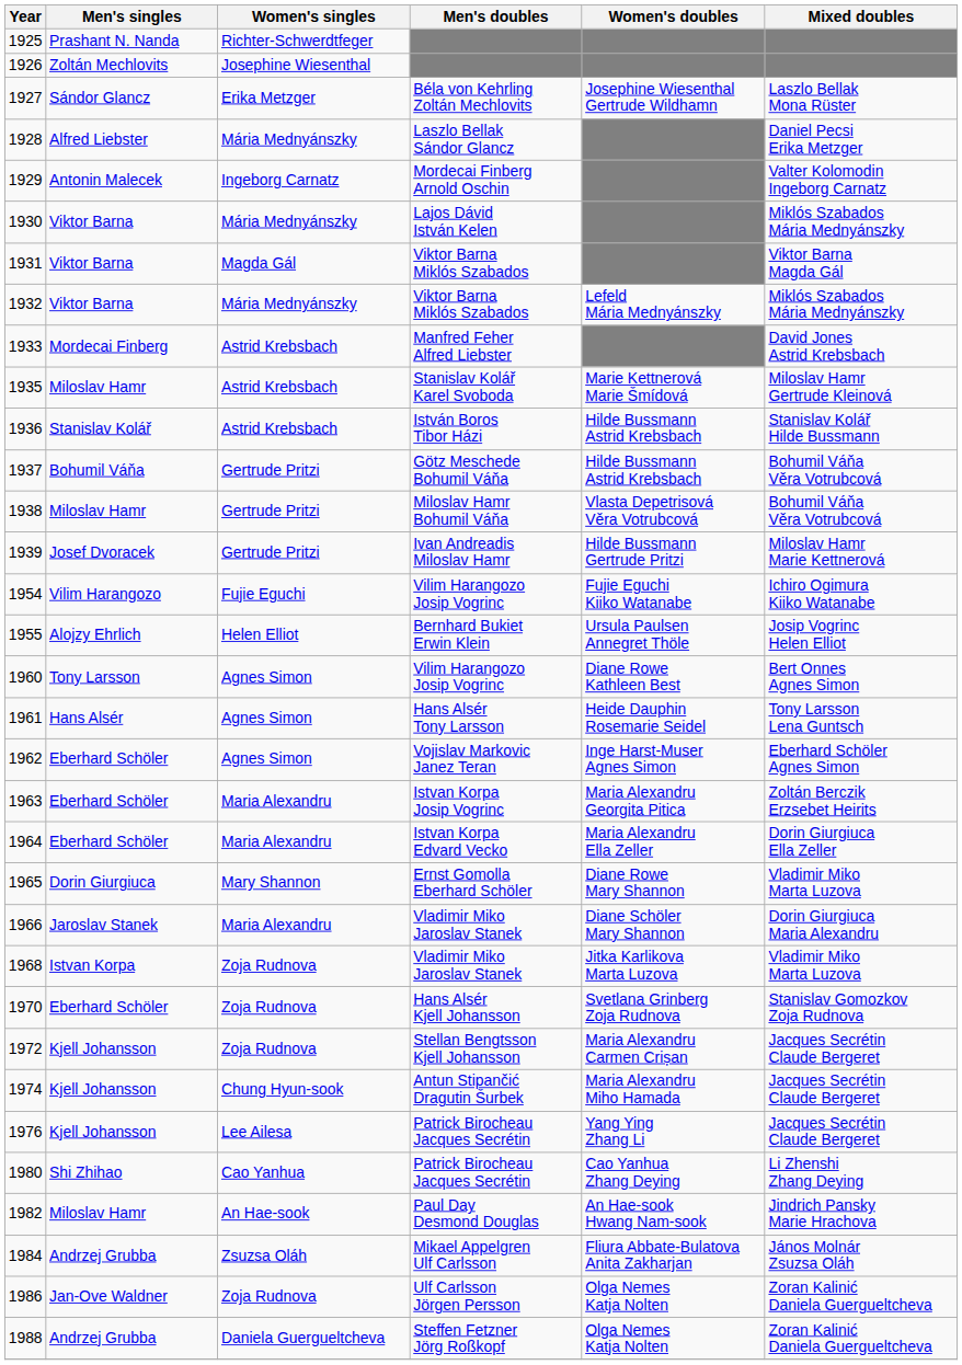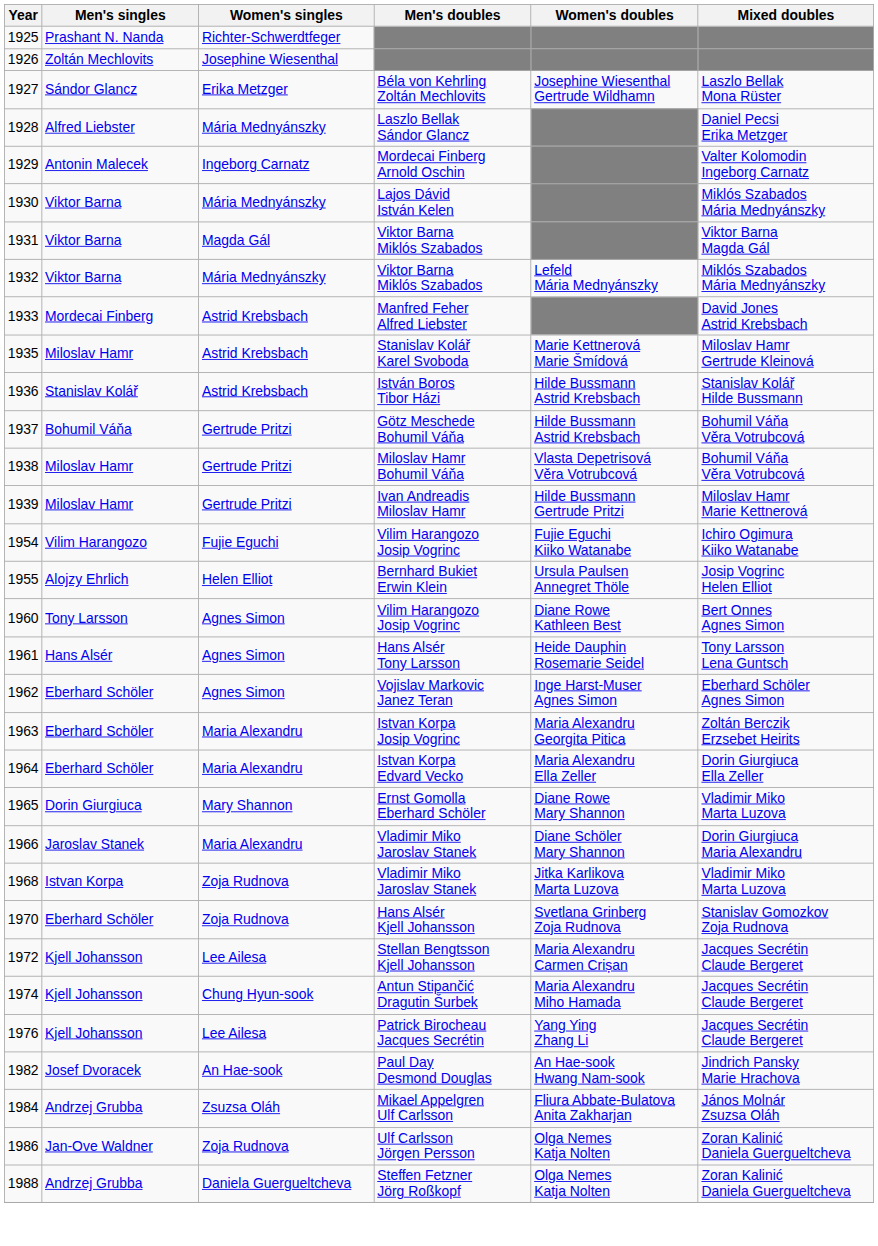 <table class="wikitable" style="text-align: left; width: 1000px;">
 <tr>
 <th width="20">Year</th>
 <th width="320">Men's singles</th>
 <th width="320">Women's singles</th>
 <th width="320">Men's doubles</th>
 <th width="320">Women's doubles</th>
 <th width="320">Mixed doubles</th>
 </tr>
 <tr>
 <td>1925</td>
 <td> <a href='#'>Prashant N. Nanda</a></td>
 <td> <a href='#'>Richter-Schwerdtfeger</a></td>
 <td bgcolor=gray></td>
 <td bgcolor=gray></td>
 <td bgcolor=gray></td>
 </tr>
 <tr>
 <td>1926</td>
 <td> <a href='#'>Zoltán Mechlovits</a></td>
 <td> <a href='#'>Josephine Wiesenthal</a></td>
 <td bgcolor=gray></td>
 <td bgcolor=gray></td>
 <td bgcolor=gray></td>
 </tr>
 <tr>
 <td>1927</td>
 <td> <a href='#'>Sándor Glancz</a></td>
 <td> <a href='#'>Erika Metzger</a></td>
 <td> <a href='#'>Béla von Kehrling</a><br> <a href='#'>Zoltán Mechlovits</a></td>
 <td> <a href='#'>Josephine Wiesenthal</a><br> <a href='#'>Gertrude Wildhamn</a></td>
 <td> <a href='#'>Laszlo Bellak</a><br> <a href='#'>Mona Rüster</a></td>
 </tr>
 <tr>
 <td>1928</td>
 <td> <a href='#'>Alfred Liebster</a></td>
 <td> <a href='#'>Mária Mednyánszky</a></td>
 <td> <a href='#'>Laszlo Bellak</a><br> <a href='#'>Sándor Glancz</a></td>
 <td bgcolor=gray></td>
 <td> <a href='#'>Daniel Pecsi</a><br> <a href='#'>Erika Metzger</a></td>
 </tr>
 <tr>
 <td>1929</td>
 <td> <a href='#'>Antonin Malecek</a></td>
 <td> <a href='#'>Ingeborg Carnatz</a></td>
 <td> <a href='#'>Mordecai Finberg</a><br> <a href='#'>Arnold Oschin</a></td>
 <td bgcolor=gray></td>
 <td> <a href='#'>Valter Kolomodin</a><br> <a href='#'>Ingeborg Carnatz</a></td>
 </tr>
 <tr>
 <td>1930</td>
 <td> <a href='#'>Viktor Barna</a></td>
 <td> <a href='#'>Mária Mednyánszky</a></td>
 <td> <a href='#'>Lajos Dávid</a><br> <a href='#'>István Kelen</a></td>
 <td bgcolor=gray></td>
 <td> <a href='#'>Miklós Szabados</a><br> <a href='#'>Mária Mednyánszky</a></td>
 </tr>
 <tr>
 <td>1931</td>
 <td> <a href='#'>Viktor Barna</a></td>
 <td> <a href='#'>Magda Gál</a></td>
 <td> <a href='#'>Viktor Barna</a><br> <a href='#'>Miklós Szabados</a></td>
 <td bgcolor=gray></td>
 <td> <a href='#'>Viktor Barna</a><br> <a href='#'>Magda Gál</a></td>
 </tr>
 <tr>
 <td>1932</td>
 <td> <a href='#'>Viktor Barna</a></td>
 <td> <a href='#'>Mária Mednyánszky</a></td>
 <td> <a href='#'>Viktor Barna</a><br> <a href='#'>Miklós Szabados</a></td>
 <td> <a href='#'>Lefeld</a><br> <a href='#'>Mária Mednyánszky</a></td>
 <td> <a href='#'>Miklós Szabados</a><br> <a href='#'>Mária Mednyánszky</a></td>
 </tr>
 <tr>
 <td>1933</td>
 <td> <a href='#'>Mordecai Finberg</a></td>
 <td> <a href='#'>Astrid Krebsbach</a></td>
 <td> <a href='#'>Manfred Feher</a><br> <a href='#'>Alfred Liebster</a></td>
 <td bgcolor=gray></td>
 <td> <a href='#'>David Jones</a><br> <a href='#'>Astrid Krebsbach</a></td>
 </tr>
 <tr>
 <td>1935</td>
 <td> <a href='#'>Miloslav Hamr</a></td>
 <td> <a href='#'>Astrid Krebsbach</a></td>
 <td> <a href='#'>Stanislav Kolář</a><br> <a href='#'>Karel Svoboda</a></td>
 <td> <a href='#'>Marie Kettnerová</a><br> <a href='#'>Marie Šmídová</a></td>
 <td> <a href='#'>Miloslav Hamr</a><br> <a href='#'>Gertrude Kleinová</a></td>
 </tr>
 <tr>
 <td>1936</td>
 <td> <a href='#'>Stanislav Kolář</a></td>
 <td> <a href='#'>Astrid Krebsbach</a></td>
 <td> <a href='#'>István Boros</a><br> <a href='#'>Tibor Házi</a></td>
 <td> <a href='#'>Hilde Bussmann</a><br> <a href='#'>Astrid Krebsbach</a></td>
 <td> <a href='#'>Stanislav Kolář</a><br> <a href='#'>Hilde Bussmann</a></td>
 </tr>
 <tr>
 <td>1937</td>
 <td> <a href='#'>Bohumil Váňa</a></td>
 <td> <a href='#'>Gertrude Pritzi</a></td>
 <td> <a href='#'>Götz Meschede</a><br> <a href='#'>Bohumil Váňa</a></td>
 <td> <a href='#'>Hilde Bussmann</a><br> <a href='#'>Astrid Krebsbach</a></td>
 <td> <a href='#'>Bohumil Váňa</a><br> <a href='#'>Věra Votrubcová</a></td>
 </tr>
 <tr>
 <td>1938</td>
 <td> <a href='#'>Miloslav Hamr</a></td>
 <td> <a href='#'>Gertrude Pritzi</a></td>
 <td> <a href='#'>Miloslav Hamr</a><br> <a href='#'>Bohumil Váňa</a></td>
 <td> <a href='#'>Vlasta Depetrisová</a><br> <a href='#'>Věra Votrubcová</a></td>
 <td> <a href='#'>Bohumil Váňa</a><br> <a href='#'>Věra Votrubcová</a></td>
 </tr>
 <tr>
 <td>1939</td>
-<td> <a href='#'>Josef Dvoracek</a></td>
+<td> <a href='#'>Miloslav Hamr</a></td>
 <td> <a href='#'>Gertrude Pritzi</a></td>
 <td> <a href='#'>Ivan Andreadis</a><br> <a href='#'>Miloslav Hamr</a></td>
 <td> <a href='#'>Hilde Bussmann</a><br> <a href='#'>Gertrude Pritzi</a></td>
 <td> <a href='#'>Miloslav Hamr</a><br> <a href='#'>Marie Kettnerová</a></td>
 </tr>
 <tr>
 <td>1954</td>
 <td> <a href='#'>Vilim Harangozo</a></td>
 <td> <a href='#'>Fujie Eguchi</a></td>
 <td> <a href='#'>Vilim Harangozo</a><br> <a href='#'>Josip Vogrinc</a></td>
 <td> <a href='#'>Fujie Eguchi</a><br> <a href='#'>Kiiko Watanabe</a></td>
 <td> <a href='#'>Ichiro Ogimura</a><br> <a href='#'>Kiiko Watanabe</a></td>
 </tr>
 <tr>
 <td>1955</td>
 <td> <a href='#'>Alojzy Ehrlich</a></td>
 <td> <a href='#'>Helen Elliot</a></td>
 <td> <a href='#'>Bernhard Bukiet</a><br> <a href='#'>Erwin Klein</a></td>
 <td> <a href='#'>Ursula Paulsen</a><br> <a href='#'>Annegret Thöle</a></td>
 <td> <a href='#'>Josip Vogrinc</a><br> <a href='#'>Helen Elliot</a></td>
 </tr>
 <tr>
 <td>1960</td>
 <td> <a href='#'>Tony Larsson</a></td>
 <td> <a href='#'>Agnes Simon</a></td>
 <td> <a href='#'>Vilim Harangozo</a><br> <a href='#'>Josip Vogrinc</a></td>
 <td> <a href='#'>Diane Rowe</a><br> <a href='#'>Kathleen Best</a></td>
 <td> <a href='#'>Bert Onnes</a><br> <a href='#'>Agnes Simon</a></td>
 </tr>
 <tr>
 <td>1961</td>
 <td> <a href='#'>Hans Alsér</a></td>
 <td> <a href='#'>Agnes Simon</a></td>
 <td> <a href='#'>Hans Alsér</a><br> <a href='#'>Tony Larsson</a></td>
 <td> <a href='#'>Heide Dauphin</a><br> <a href='#'>Rosemarie Seidel</a></td>
 <td> <a href='#'>Tony Larsson</a><br> <a href='#'>Lena Guntsch</a></td>
 </tr>
 <tr>
 <td>1962</td>
 <td> <a href='#'>Eberhard Schöler</a></td>
 <td> <a href='#'>Agnes Simon</a></td>
 <td> <a href='#'>Vojislav Markovic</a><br> <a href='#'>Janez Teran</a></td>
 <td> <a href='#'>Inge Harst-Muser</a><br> <a href='#'>Agnes Simon</a></td>
 <td> <a href='#'>Eberhard Schöler</a><br> <a href='#'>Agnes Simon</a></td>
 </tr>
 <tr>
 <td>1963</td>
 <td> <a href='#'>Eberhard Schöler</a></td>
 <td> <a href='#'>Maria Alexandru</a></td>
 <td> <a href='#'>Istvan Korpa</a><br> <a href='#'>Josip Vogrinc</a></td>
 <td> <a href='#'>Maria Alexandru</a><br> <a href='#'>Georgita Pitica</a></td>
 <td> <a href='#'>Zoltán Berczik</a><br> <a href='#'>Erzsebet Heirits</a></td>
 </tr>
 <tr>
 <td>1964</td>
 <td> <a href='#'>Eberhard Schöler</a></td>
 <td> <a href='#'>Maria Alexandru</a></td>
 <td> <a href='#'>Istvan Korpa</a><br> <a href='#'>Edvard Vecko</a></td>
 <td> <a href='#'>Maria Alexandru</a><br> <a href='#'>Ella Zeller</a></td>
 <td> <a href='#'>Dorin Giurgiuca</a><br> <a href='#'>Ella Zeller</a></td>
 </tr>
 <tr>
 <td>1965</td>
 <td> <a href='#'>Dorin Giurgiuca</a></td>
 <td> <a href='#'>Mary Shannon</a></td>
 <td> <a href='#'>Ernst Gomolla</a><br> <a href='#'>Eberhard Schöler</a></td>
 <td> <a href='#'>Diane Rowe</a><br> <a href='#'>Mary Shannon</a></td>
 <td> <a href='#'>Vladimir Miko</a><br> <a href='#'>Marta Luzova</a></td>
 </tr>
 <tr>
 <td>1966</td>
 <td> <a href='#'>Jaroslav Stanek</a></td>
 <td> <a href='#'>Maria Alexandru</a></td>
 <td> <a href='#'>Vladimir Miko</a><br> <a href='#'>Jaroslav Stanek</a></td>
 <td> <a href='#'>Diane Schöler</a><br> <a href='#'>Mary Shannon</a></td>
 <td> <a href='#'>Dorin Giurgiuca</a><br> <a href='#'>Maria Alexandru</a></td>
 </tr>
 <tr>
 <td>1968</td>
 <td> <a href='#'>Istvan Korpa</a></td>
 <td> <a href='#'>Zoja Rudnova</a></td>
 <td> <a href='#'>Vladimir Miko</a><br> <a href='#'>Jaroslav Stanek</a></td>
 <td> <a href='#'>Jitka Karlikova</a><br> <a href='#'>Marta Luzova</a></td>
 <td> <a href='#'>Vladimir Miko</a><br> <a href='#'>Marta Luzova</a></td>
 </tr>
 <tr>
 <td>1970</td>
 <td> <a href='#'>Eberhard Schöler</a></td>
 <td> <a href='#'>Zoja Rudnova</a></td>
 <td> <a href='#'>Hans Alsér</a><br> <a href='#'>Kjell Johansson</a></td>
 <td> <a href='#'>Svetlana Grinberg</a><br> <a href='#'>Zoja Rudnova</a></td>
 <td> <a href='#'>Stanislav Gomozkov</a><br> <a href='#'>Zoja Rudnova</a></td>
 </tr>
 <tr>
 <td>1972</td>
 <td> <a href='#'>Kjell Johansson</a></td>
-<td> <a href='#'>Zoja Rudnova</a></td>
+<td> <a href='#'>Lee Ailesa</a></td>
 <td> <a href='#'>Stellan Bengtsson</a><br> <a href='#'>Kjell Johansson</a></td>
 <td> <a href='#'>Maria Alexandru</a><br> <a href='#'>Carmen Crișan</a></td>
 <td> <a href='#'>Jacques Secrétin</a><br> <a href='#'>Claude Bergeret</a></td>
 </tr>
 <tr>
 <td>1974</td>
 <td> <a href='#'>Kjell Johansson</a></td>
 <td> <a href='#'>Chung Hyun-sook</a></td>
 <td> <a href='#'>Antun Stipančić</a><br> <a href='#'>Dragutin Šurbek</a></td>
 <td> <a href='#'>Maria Alexandru</a><br> <a href='#'>Miho Hamada</a></td>
 <td> <a href='#'>Jacques Secrétin</a><br> <a href='#'>Claude Bergeret</a></td>
 </tr>
 <tr>
 <td>1976</td>
 <td> <a href='#'>Kjell Johansson</a></td>
 <td> <a href='#'>Lee Ailesa</a></td>
 <td> <a href='#'>Patrick Birocheau</a><br> <a href='#'>Jacques Secrétin</a></td>
 <td> <a href='#'>Yang Ying</a><br> <a href='#'>Zhang Li</a></td>
 <td> <a href='#'>Jacques Secrétin</a><br> <a href='#'>Claude Bergeret</a></td>
 </tr>
 <tr>
-<td>1980</td>
-<td> <a href='#'>Shi Zhihao</a></td>
-<td> <a href='#'>Cao Yanhua</a></td>
-<td> <a href='#'>Patrick Birocheau</a><br> <a href='#'>Jacques Secrétin</a></td>
-<td> <a href='#'>Cao Yanhua</a><br> <a href='#'>Zhang Deying</a></td>
-<td> <a href='#'>Li Zhenshi</a><br> <a href='#'>Zhang Deying</a></td>
-</tr>
-<tr>
 <td>1982</td>
-<td> <a href='#'>Miloslav Hamr</a></td>
+<td> <a href='#'>Josef Dvoracek</a></td>
 <td> <a href='#'>An Hae-sook</a></td>
 <td> <a href='#'>Paul Day</a><br> <a href='#'>Desmond Douglas</a></td>
 <td> <a href='#'>An Hae-sook</a><br> <a href='#'>Hwang Nam-sook</a></td>
 <td> <a href='#'>Jindrich Pansky</a><br> <a href='#'>Marie Hrachova</a></td>
 </tr>
 <tr>
 <td>1984</td>
 <td> <a href='#'>Andrzej Grubba</a></td>
 <td> <a href='#'>Zsuzsa Oláh</a></td>
 <td> <a href='#'>Mikael Appelgren</a><br> <a href='#'>Ulf Carlsson</a></td>
 <td> <a href='#'>Fliura Abbate-Bulatova</a><br> <a href='#'>Anita Zakharjan</a></td>
 <td> <a href='#'>János Molnár</a><br> <a href='#'>Zsuzsa Oláh</a></td>
 </tr>
 <tr>
 <td>1986</td>
 <td> <a href='#'>Jan-Ove Waldner</a></td>
 <td> <a href='#'>Zoja Rudnova</a></td>
 <td> <a href='#'>Ulf Carlsson</a><br> <a href='#'>Jörgen Persson</a></td>
 <td> <a href='#'>Olga Nemes</a><br> <a href='#'>Katja Nolten</a></td>
 <td> <a href='#'>Zoran Kalinić</a><br> <a href='#'>Daniela Guergueltcheva</a></td>
 </tr>
 <tr>
 <td>1988</td>
 <td> <a href='#'>Andrzej Grubba</a></td>
 <td> <a href='#'>Daniela Guergueltcheva</a></td>
 <td> <a href='#'>Steffen Fetzner</a><br> <a href='#'>Jörg Roßkopf</a></td>
 <td> <a href='#'>Olga Nemes</a><br> <a href='#'>Katja Nolten</a></td>
 <td> <a href='#'>Zoran Kalinić</a><br> <a href='#'>Daniela Guergueltcheva</a></td>
 </tr>
 <tr>
 </tr>
 </table>
